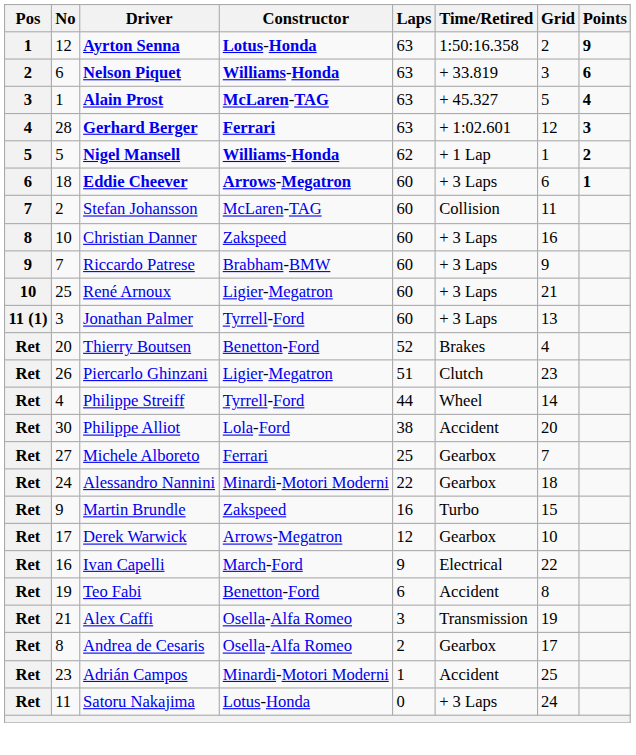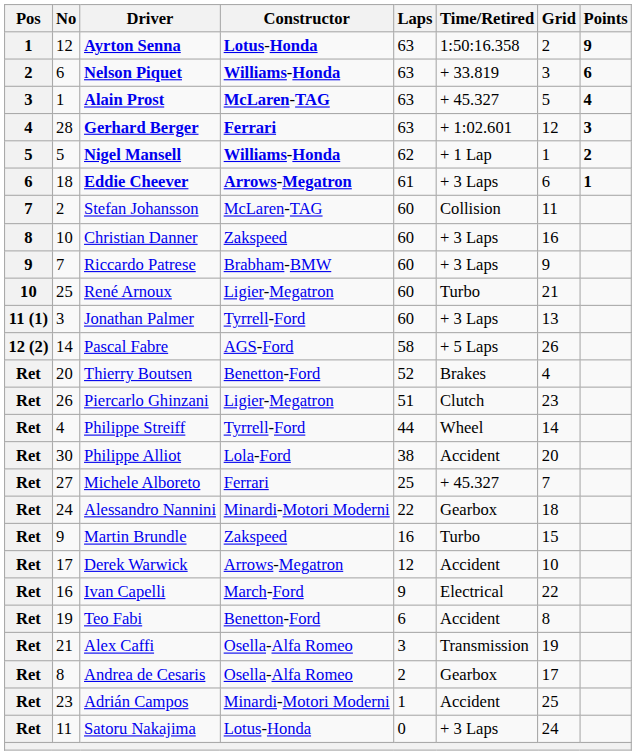 <table class="wikitable sortable" style="font-size: 95%;">
 <tr>
 <th>Pos</th>
 <th>No</th>
 <th>Driver</th>
 <th>Constructor</th>
 <th>Laps</th>
 <th>Time/Retired</th>
 <th>Grid</th>
 <th>Points</th>
 </tr>
 <tr>
 <th>1</th>
 <td>12</td>
 <td> <strong><a href='#'>Ayrton Senna</a></strong></td>
 <td><strong><a href='#'>Lotus</a></strong>-<strong><a href='#'>Honda</a></strong></td>
 <td>63</td>
 <td>1:50:16.358</td>
 <td>2</td>
 <td><strong>9</strong></td>
 </tr>
 <tr>
 <th>2</th>
 <td>6</td>
 <td> <strong><a href='#'>Nelson Piquet</a></strong></td>
 <td><strong><a href='#'>Williams</a></strong>-<strong><a href='#'>Honda</a></strong></td>
 <td>63</td>
 <td>+ 33.819</td>
 <td>3</td>
 <td><strong>6</strong></td>
 </tr>
 <tr>
 <th>3</th>
 <td>1</td>
 <td> <strong><a href='#'>Alain Prost</a></strong></td>
 <td><strong><a href='#'>McLaren</a></strong>-<strong><a href='#'>TAG</a></strong></td>
 <td>63</td>
 <td>+ 45.327</td>
 <td>5</td>
 <td><strong>4</strong></td>
 </tr>
 <tr>
 <th>4</th>
 <td>28</td>
 <td> <strong><a href='#'>Gerhard Berger</a></strong></td>
 <td><strong><a href='#'>Ferrari</a></strong></td>
 <td>63</td>
 <td>+ 1:02.601</td>
 <td>12</td>
 <td><strong>3</strong></td>
 </tr>
 <tr>
 <th>5</th>
 <td>5</td>
 <td> <strong><a href='#'>Nigel Mansell</a></strong></td>
 <td><strong><a href='#'>Williams</a></strong>-<strong><a href='#'>Honda</a></strong></td>
 <td>62</td>
 <td>+ 1 Lap</td>
 <td>1</td>
 <td><strong>2</strong></td>
 </tr>
 <tr>
 <th>6</th>
 <td>18</td>
 <td> <strong><a href='#'>Eddie Cheever</a></strong></td>
 <td><strong><a href='#'>Arrows</a></strong>-<strong><a href='#'>Megatron</a></strong></td>
-<td>60</td>
+<td>61</td>
 <td>+ 3 Laps</td>
 <td>6</td>
 <td><strong>1</strong></td>
 </tr>
 <tr>
 <th>7</th>
 <td>2</td>
 <td> <a href='#'>Stefan Johansson</a></td>
 <td><a href='#'>McLaren</a>-<a href='#'>TAG</a></td>
 <td>60</td>
 <td>Collision</td>
 <td>11</td>
 <td> </td>
 </tr>
 <tr>
 <th>8</th>
 <td>10</td>
 <td> <a href='#'>Christian Danner</a></td>
 <td><a href='#'>Zakspeed</a></td>
 <td>60</td>
 <td>+ 3 Laps</td>
 <td>16</td>
 <td> </td>
 </tr>
 <tr>
 <th>9</th>
 <td>7</td>
 <td> <a href='#'>Riccardo Patrese</a></td>
 <td><a href='#'>Brabham</a>-<a href='#'>BMW</a></td>
 <td>60</td>
 <td>+ 3 Laps</td>
 <td>9</td>
 <td> </td>
 </tr>
 <tr>
 <th>10</th>
 <td>25</td>
 <td> <a href='#'>René Arnoux</a></td>
 <td><a href='#'>Ligier</a>-<a href='#'>Megatron</a></td>
 <td>60</td>
-<td>+ 3 Laps</td>
+<td>Turbo</td>
 <td>21</td>
 <td> </td>
 </tr>
 <tr>
 <th>11 (1)</th>
 <td>3</td>
 <td> <a href='#'>Jonathan Palmer</a></td>
 <td><a href='#'>Tyrrell</a>-<a href='#'>Ford</a></td>
 <td>60</td>
 <td>+ 3 Laps</td>
 <td>13</td>
+<td> </td>
+</tr>
+<tr>
+<th>12 (2)</th>
+<td>14</td>
+<td> <a href='#'>Pascal Fabre</a></td>
+<td><a href='#'>AGS</a>-<a href='#'>Ford</a></td>
+<td>58</td>
+<td>+ 5 Laps</td>
+<td>26</td>
 <td> </td>
 </tr>
 <tr>
 <th>Ret</th>
 <td>20</td>
 <td> <a href='#'>Thierry Boutsen</a></td>
 <td><a href='#'>Benetton</a>-<a href='#'>Ford</a></td>
 <td>52</td>
 <td>Brakes</td>
 <td>4</td>
 <td> </td>
 </tr>
 <tr>
 <th>Ret</th>
 <td>26</td>
 <td> <a href='#'>Piercarlo Ghinzani</a></td>
 <td><a href='#'>Ligier</a>-<a href='#'>Megatron</a></td>
 <td>51</td>
 <td>Clutch</td>
 <td>23</td>
 <td> </td>
 </tr>
 <tr>
 <th>Ret</th>
 <td>4</td>
 <td> <a href='#'>Philippe Streiff</a></td>
 <td><a href='#'>Tyrrell</a>-<a href='#'>Ford</a></td>
 <td>44</td>
 <td>Wheel</td>
 <td>14</td>
 <td> </td>
 </tr>
 <tr>
 <th>Ret</th>
 <td>30</td>
 <td> <a href='#'>Philippe Alliot</a></td>
 <td><a href='#'>Lola</a>-<a href='#'>Ford</a></td>
 <td>38</td>
 <td>Accident</td>
 <td>20</td>
 <td> </td>
 </tr>
 <tr>
 <th>Ret</th>
 <td>27</td>
 <td> <a href='#'>Michele Alboreto</a></td>
 <td><a href='#'>Ferrari</a></td>
 <td>25</td>
-<td>Gearbox</td>
+<td>+ 45.327</td>
 <td>7</td>
 <td> </td>
 </tr>
 <tr>
 <th>Ret</th>
 <td>24</td>
 <td> <a href='#'>Alessandro Nannini</a></td>
 <td><a href='#'>Minardi</a>-<a href='#'>Motori Moderni</a></td>
 <td>22</td>
 <td>Gearbox</td>
 <td>18</td>
 <td> </td>
 </tr>
 <tr>
 <th>Ret</th>
 <td>9</td>
 <td> <a href='#'>Martin Brundle</a></td>
 <td><a href='#'>Zakspeed</a></td>
 <td>16</td>
 <td>Turbo</td>
 <td>15</td>
 <td> </td>
 </tr>
 <tr>
 <th>Ret</th>
 <td>17</td>
 <td> <a href='#'>Derek Warwick</a></td>
 <td><a href='#'>Arrows</a>-<a href='#'>Megatron</a></td>
 <td>12</td>
-<td>Gearbox</td>
+<td>Accident</td>
 <td>10</td>
 <td> </td>
 </tr>
 <tr>
 <th>Ret</th>
 <td>16</td>
 <td> <a href='#'>Ivan Capelli</a></td>
 <td><a href='#'>March</a>-<a href='#'>Ford</a></td>
 <td>9</td>
 <td>Electrical</td>
 <td>22</td>
 <td> </td>
 </tr>
 <tr>
 <th>Ret</th>
 <td>19</td>
 <td> <a href='#'>Teo Fabi</a></td>
 <td><a href='#'>Benetton</a>-<a href='#'>Ford</a></td>
 <td>6</td>
 <td>Accident</td>
 <td>8</td>
 <td> </td>
 </tr>
 <tr>
 <th>Ret</th>
 <td>21</td>
 <td> <a href='#'>Alex Caffi</a></td>
 <td><a href='#'>Osella</a>-<a href='#'>Alfa Romeo</a></td>
 <td>3</td>
 <td>Transmission</td>
 <td>19</td>
 <td> </td>
 </tr>
 <tr>
 <th>Ret</th>
 <td>8</td>
 <td> <a href='#'>Andrea de Cesaris</a></td>
 <td><a href='#'>Osella</a>-<a href='#'>Alfa Romeo</a></td>
 <td>2</td>
 <td>Gearbox</td>
 <td>17</td>
 <td> </td>
 </tr>
 <tr>
 <th>Ret</th>
 <td>23</td>
 <td> <a href='#'>Adrián Campos</a></td>
 <td><a href='#'>Minardi</a>-<a href='#'>Motori Moderni</a></td>
 <td>1</td>
 <td>Accident</td>
 <td>25</td>
 <td> </td>
 </tr>
 <tr>
 <th>Ret</th>
 <td>11</td>
 <td> <a href='#'>Satoru Nakajima</a></td>
 <td><a href='#'>Lotus</a>-<a href='#'>Honda</a></td>
 <td>0</td>
 <td>+ 3 Laps</td>
 <td>24</td>
 <td> </td>
 </tr>
 <tr>
 <th colspan="8"></th>
 </tr>
 </table>
